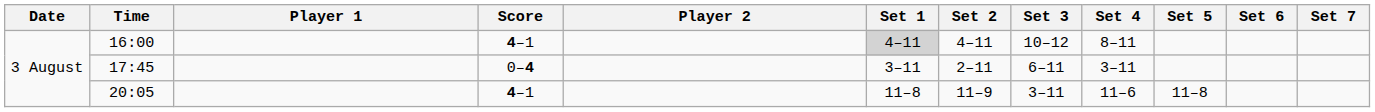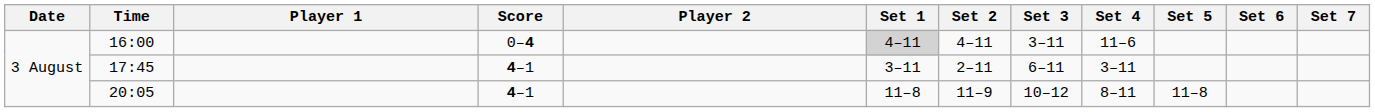 <table class="wikitable" style="text-align: center; font-size:90% ">
 <tr>
 <th width="60">Date</th>
 <th width="60">Time</th>
 <th align="right" width="230">Player 1</th>
 <th width="60">Score</th>
 <th align="left" width="230">Player 2</th>
 <th width="50">Set 1</th>
 <th width="50">Set 2</th>
 <th width="50">Set 3</th>
 <th width="50">Set 4</th>
 <th width="50">Set 5</th>
 <th width="50">Set 6</th>
 <th width="50">Set 7</th>
 </tr>
 <tr>
 <td rowspan=3>3 August</td>
 <td>16:00</td>
 <td align=left></td>
-<td align=center><strong>4</strong>–1</td>
+<td align=center>0–<strong>4</strong></td>
 <td align=left><strong></strong></td>
 <td style="background: lightgrey;">4–11</td>
 <td>4–11</td>
-<td>10–12</td>
-<td>8–11</td>
+<td>3–11</td>
+<td>11–6</td>
 <td></td>
 <td></td>
 <td></td>
 </tr>
 <tr>
 <td>17:45</td>
 <td align=left></td>
-<td align=center>0–<strong>4</strong></td>
+<td align=center><strong>4</strong>–1</td>
 <td align=left><strong></strong></td>
 <td>3–11</td>
 <td>2–11</td>
 <td>6–11</td>
 <td>3–11</td>
 <td></td>
 <td></td>
 <td></td>
 </tr>
 <tr>
 <td>20:05</td>
 <td align=left><strong></strong></td>
 <td align=center><strong>4</strong>–1</td>
 <td align=left></td>
 <td>11–8</td>
 <td>11–9</td>
-<td>3–11</td>
-<td>11–6</td>
+<td>10–12</td>
+<td>8–11</td>
 <td>11–8</td>
 <td></td>
 <td></td>
 </tr>
 </table>
